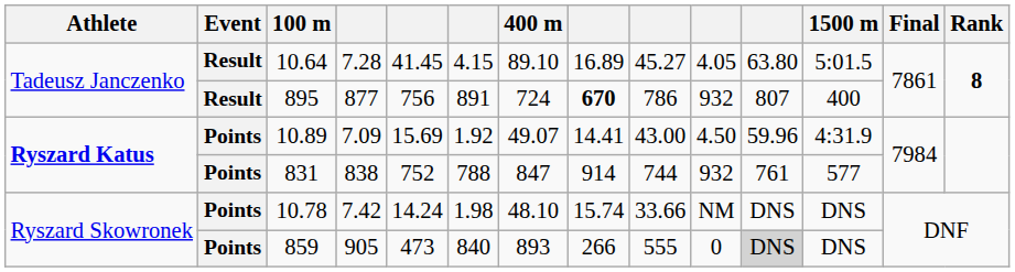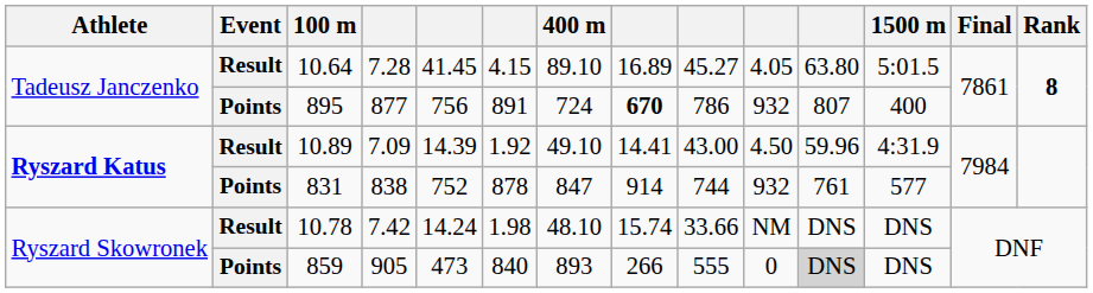 <table class="wikitable" style="font-size:90%">
 <tr>
 <th>Athlete</th>
 <th>Event</th>
 <th>100 m</th>
 <th></th>
 <th></th>
 <th></th>
 <th>400 m</th>
 <th></th>
 <th></th>
 <th></th>
 <th></th>
 <th>1500 m</th>
 <th>Final</th>
 <th>Rank</th>
 </tr>
 <tr align=center>
 <td rowspan=2 align=left><a href='#'>Tadeusz Janczenko</a></td>
 <th style="font-size:95%">Result</th>
 <td>10.64</td>
 <td>7.28</td>
 <td>41.45</td>
 <td>4.15</td>
 <td>89.10</td>
 <td>16.89</td>
 <td>45.27</td>
 <td>4.05</td>
 <td>63.80</td>
 <td>5:01.5</td>
 <td rowspan=2>7861</td>
 <td rowspan=2><strong>8</strong></td>
 </tr>
 <tr align=center>
-<th style="font-size:95%">Result</th>
+<th style="font-size:95%">Points</th>
 <td>895</td>
 <td>877</td>
 <td>756</td>
 <td>891</td>
 <td>724</td>
 <td><strong>670</strong></td>
 <td>786</td>
 <td>932</td>
 <td>807</td>
 <td>400</td>
 </tr>
 <tr align=center>
 <td rowspan=2 align=left><strong><a href='#'>Ryszard Katus</a></strong></td>
-<th style="font-size:95%">Points</th>
+<th style="font-size:95%">Result</th>
 <td>10.89</td>
 <td>7.09</td>
-<td>15.69</td>
+<td>14.39</td>
 <td>1.92</td>
-<td>49.07</td>
+<td>49.10</td>
 <td>14.41</td>
 <td>43.00</td>
 <td>4.50</td>
 <td>59.96</td>
 <td>4:31.9</td>
 <td rowspan=2>7984</td>
 <td rowspan=2></td>
 </tr>
 <tr align=center>
 <th style="font-size:95%">Points</th>
 <td>831</td>
 <td>838</td>
 <td>752</td>
-<td>788</td>
+<td>878</td>
 <td>847</td>
 <td>914</td>
 <td>744</td>
 <td>932</td>
 <td>761</td>
 <td>577</td>
 </tr>
 <tr align=center>
 <td rowspan=2 align=left><a href='#'>Ryszard Skowronek</a></td>
-<th style="font-size:95%">Points</th>
+<th style="font-size:95%">Result</th>
 <td>10.78</td>
 <td>7.42</td>
 <td>14.24</td>
 <td>1.98</td>
 <td>48.10</td>
 <td>15.74</td>
 <td>33.66</td>
 <td>NM</td>
 <td>DNS</td>
 <td>DNS</td>
 <td colspan=2 rowspan=2>DNF</td>
 </tr>
 <tr align=center>
 <th style="font-size:95%">Points</th>
 <td>859</td>
 <td>905</td>
 <td>473</td>
 <td>840</td>
 <td>893</td>
 <td>266</td>
 <td>555</td>
 <td>0</td>
 <td style="background: lightgrey;">DNS</td>
 <td>DNS</td>
 </tr>
 </table>
